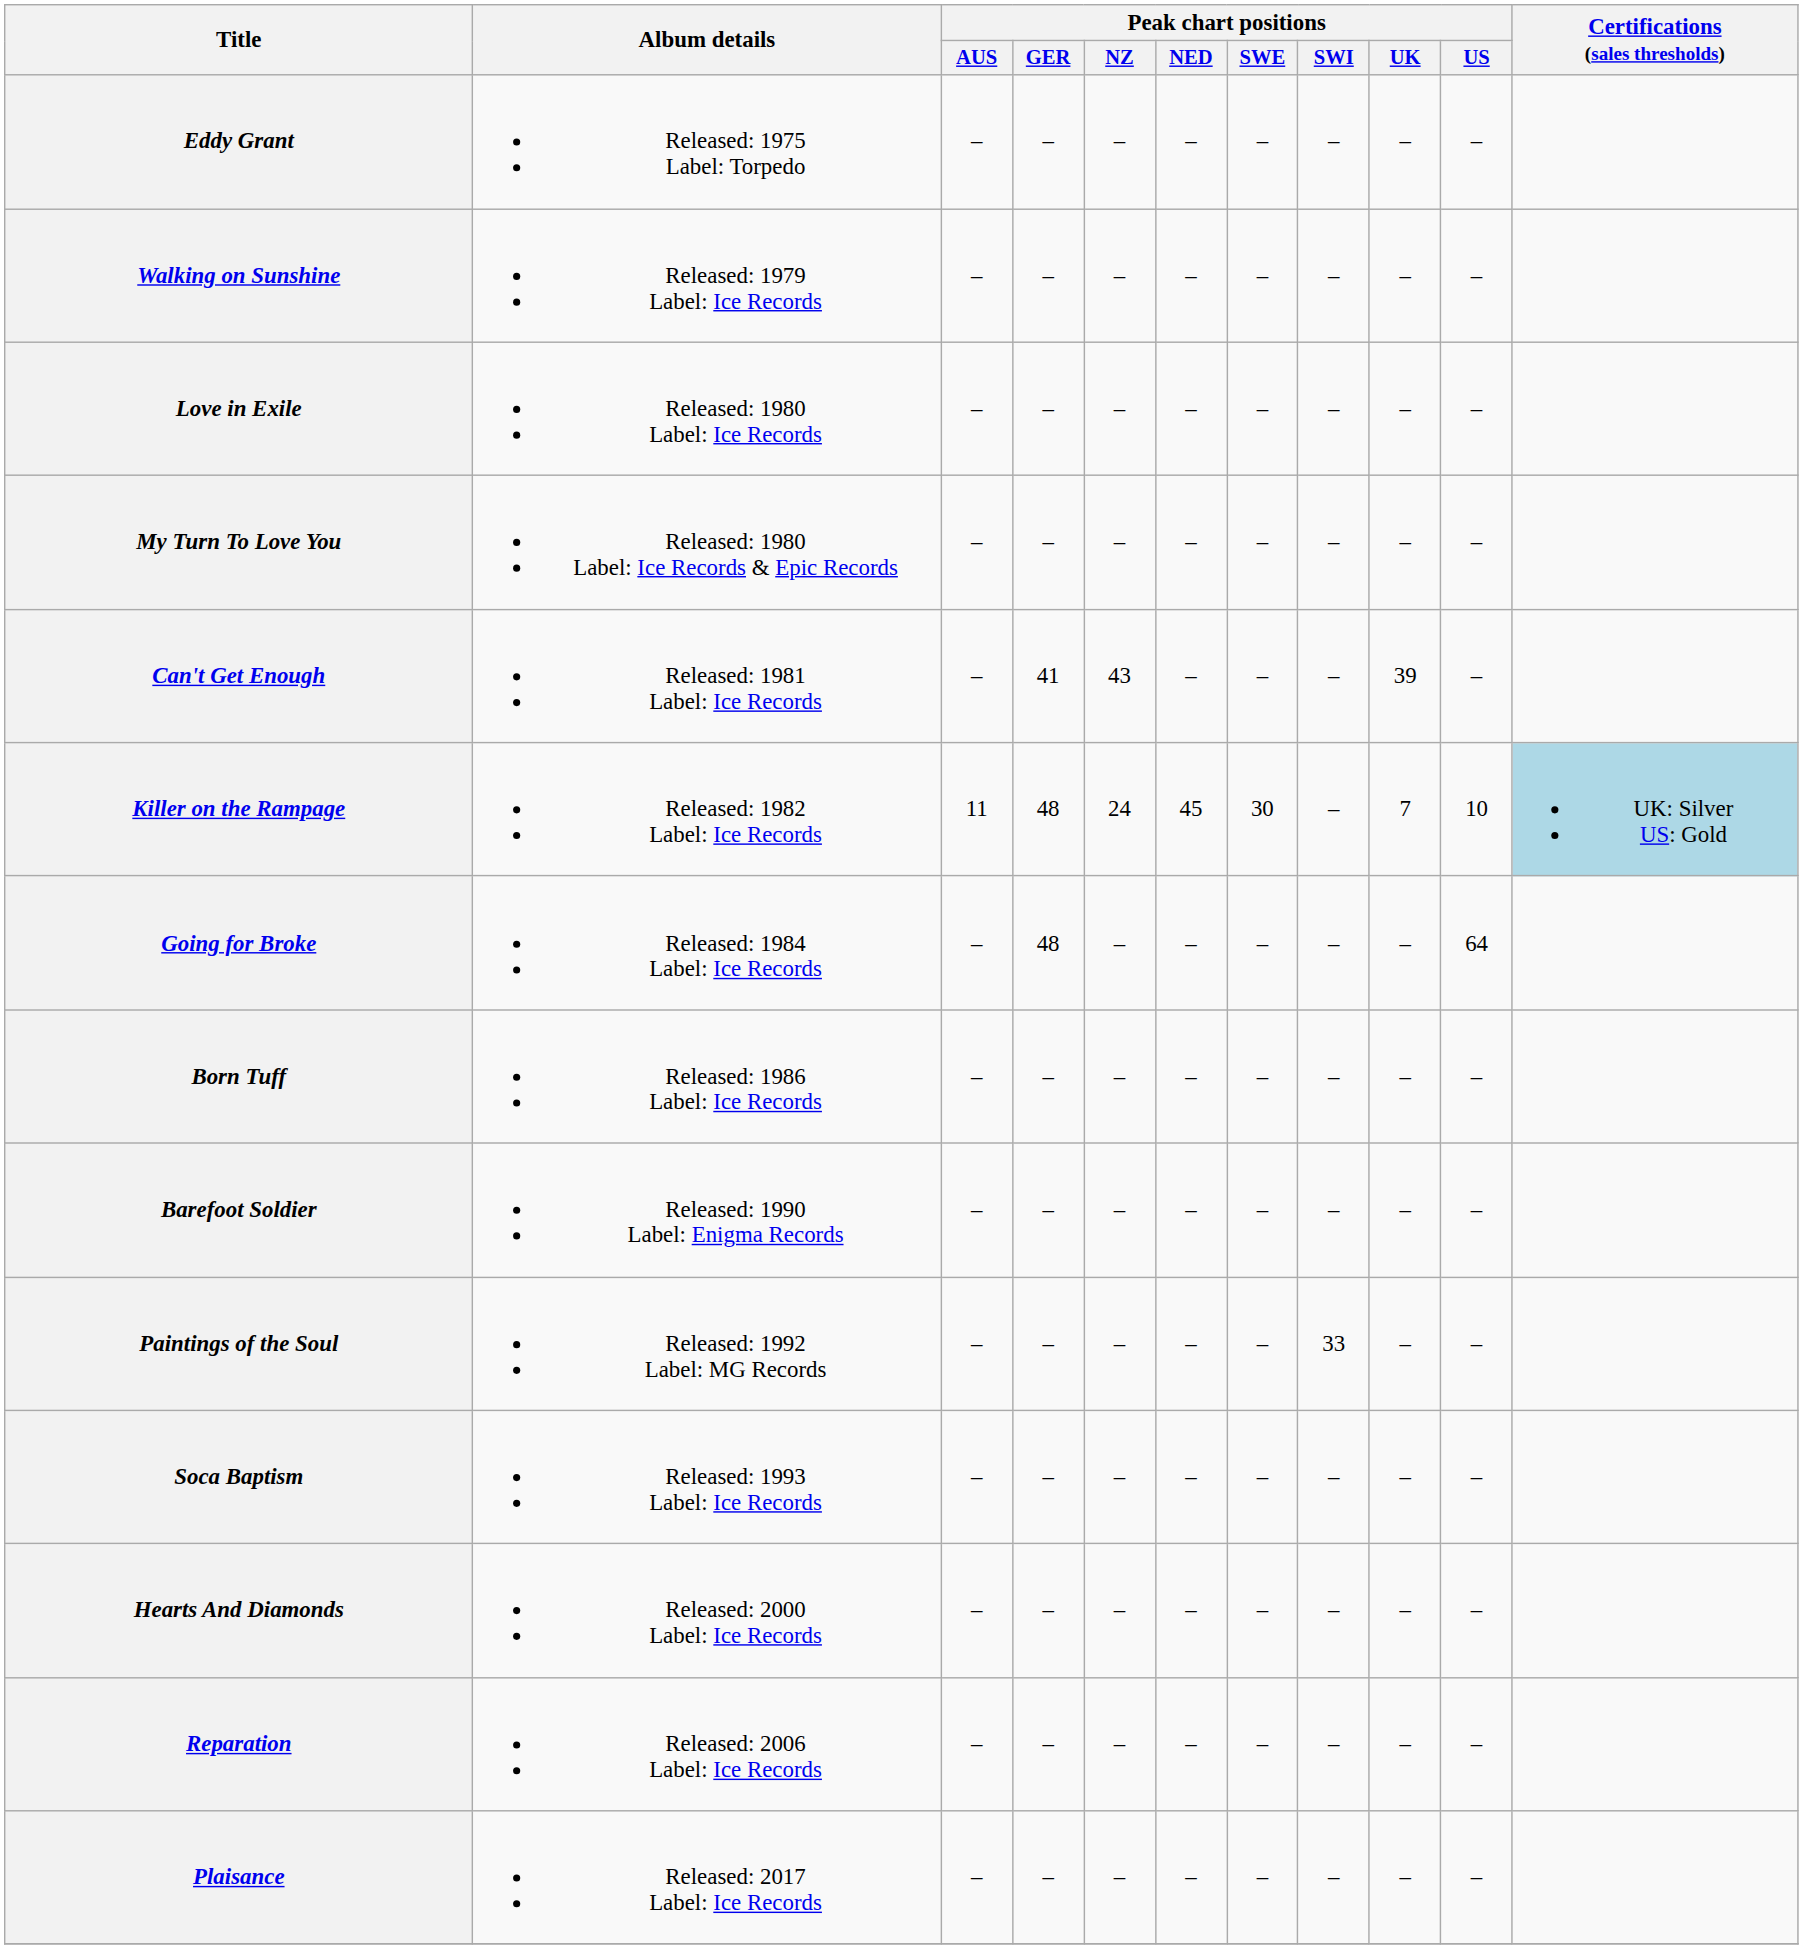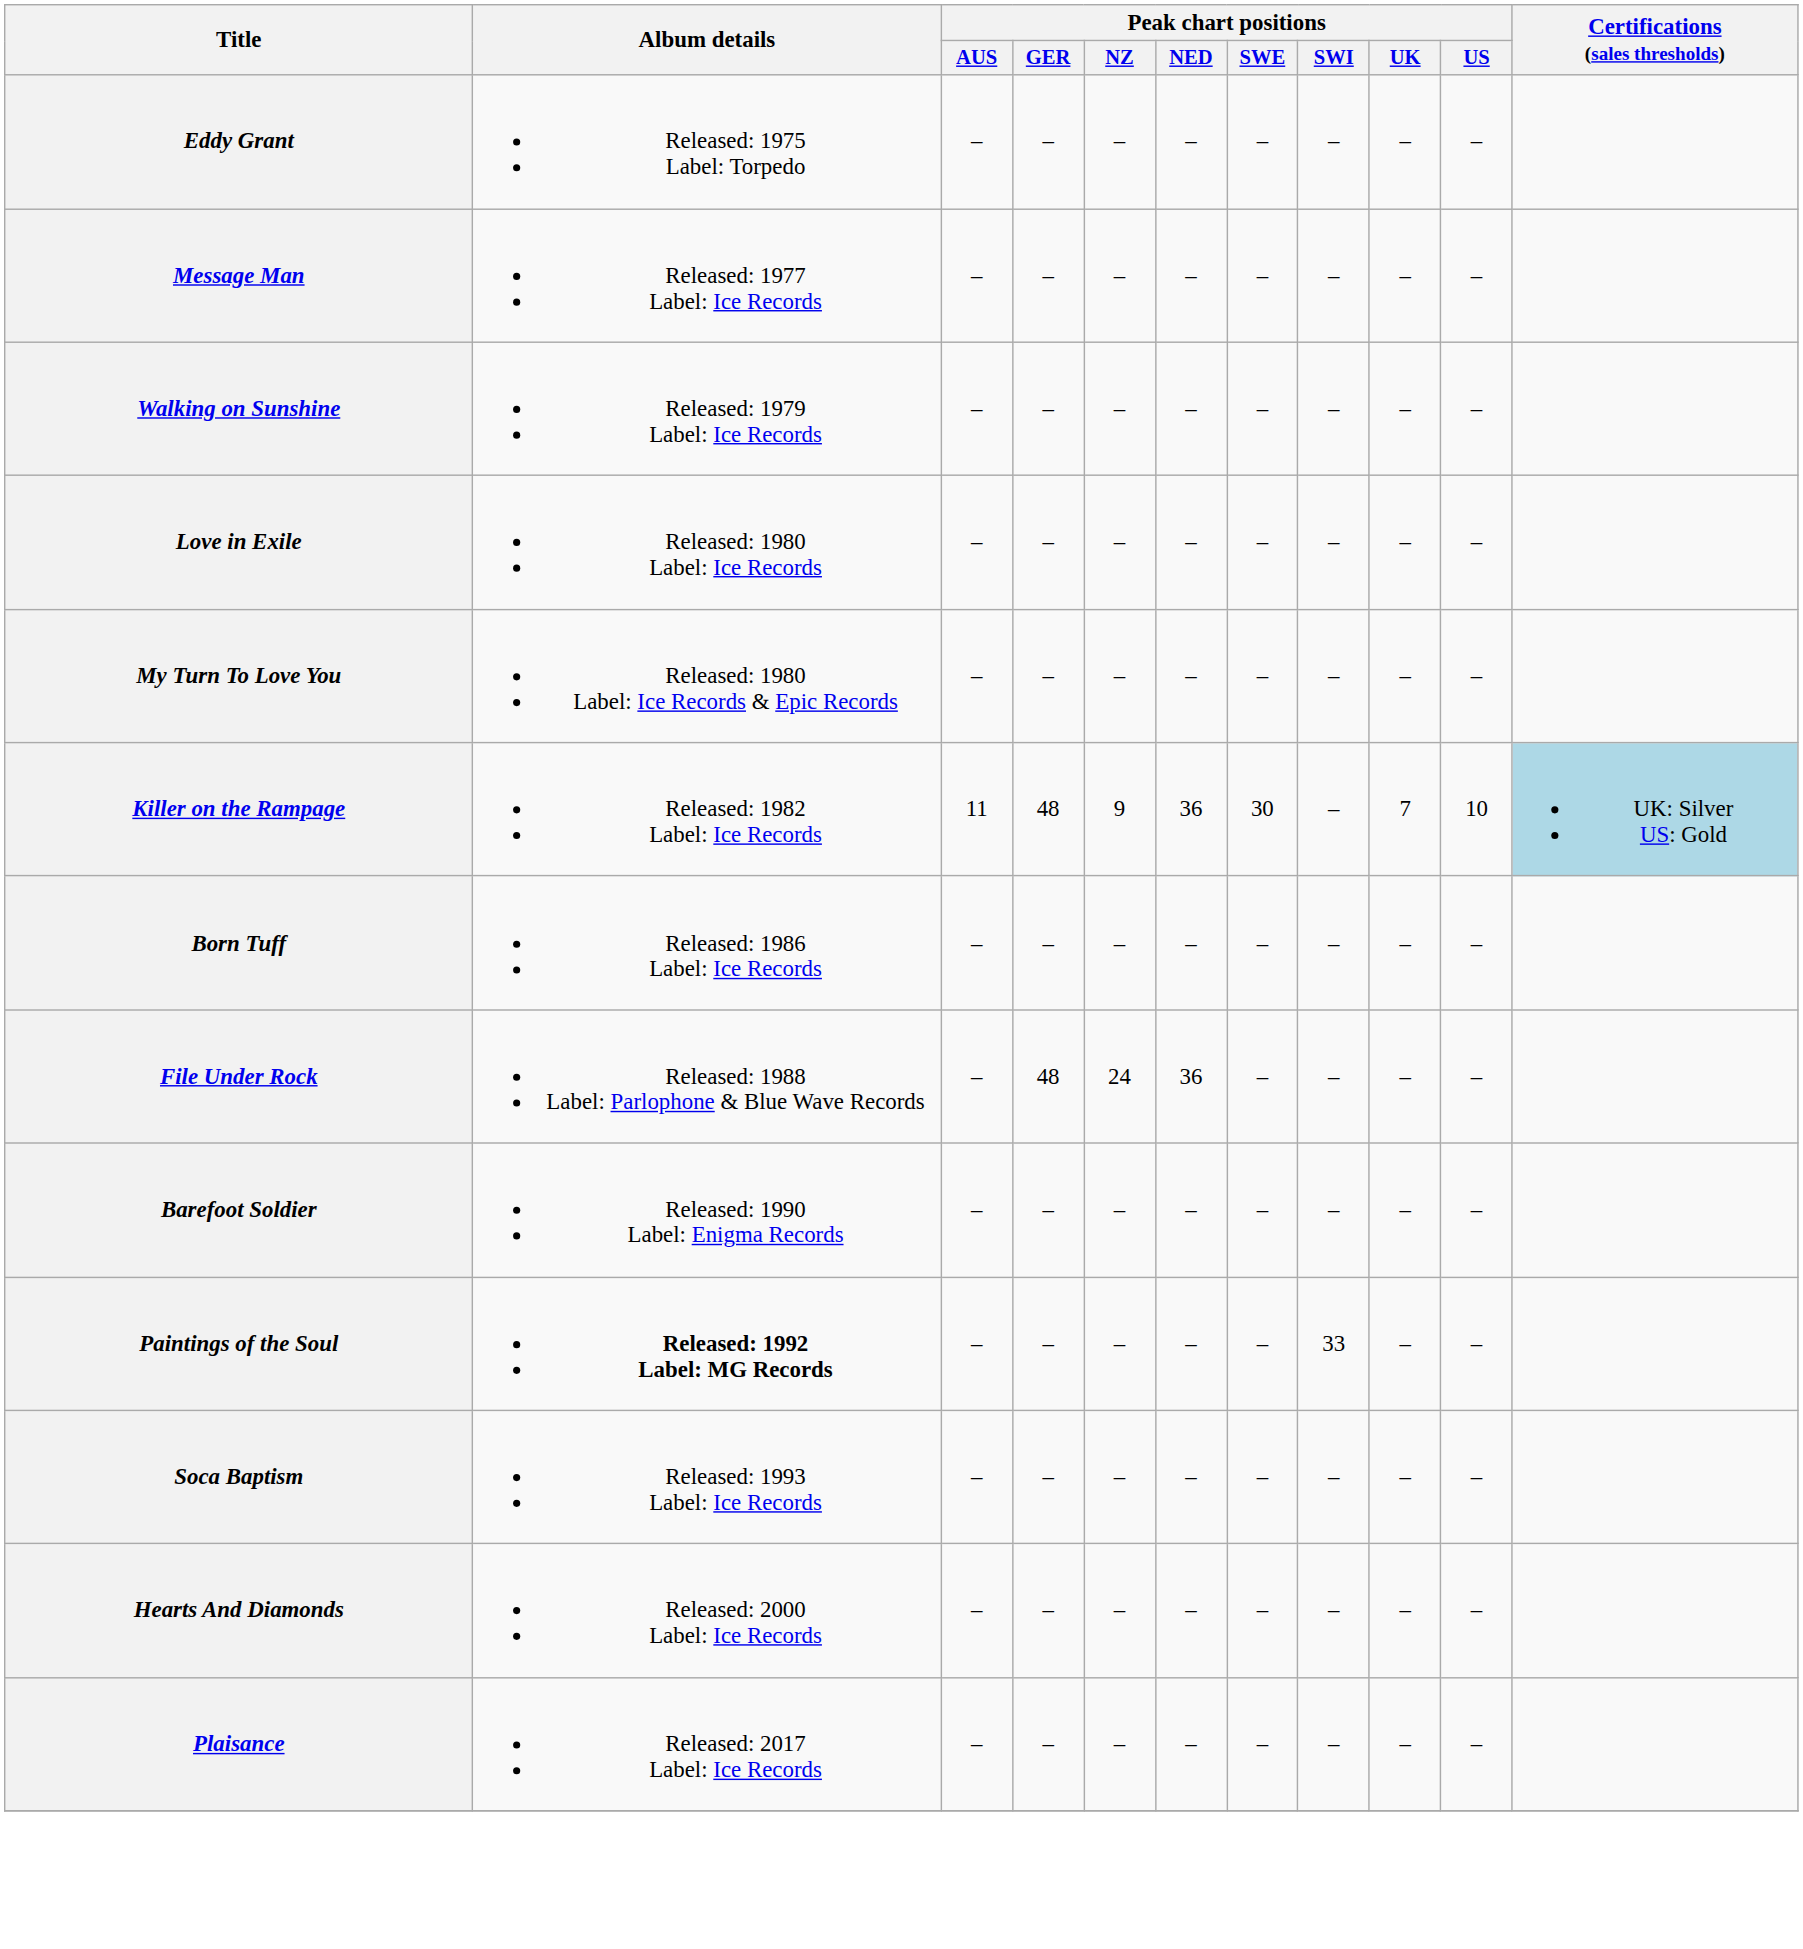 <table class="wikitable plainrowheaders" style="text-align:center;" border="1">
 <tr>
 <th scope="col" rowspan="2" style="width:20em;">Title</th>
 <th scope="col" rowspan="2" style="width:20em;">Album details</th>
 <th scope="col" colspan="8">Peak chart positions</th>
 <th rowspan="2" style="width:12em;"><a href='#'>Certifications</a><br><small>(<a href='#'>sales thresholds</a>)</small></th>
 </tr>
 <tr>
 <th scope="col" style="width:3em;font-size:90%;"><a href='#'>AUS</a><br></th>
 <th scope="col" style="width:3em;font-size:90%;"><a href='#'>GER</a><br></th>
 <th scope="col" style="width:3em;font-size:90%;"><a href='#'>NZ</a><br></th>
 <th scope="col" style="width:3em;font-size:90%;"><a href='#'>NED</a><br></th>
 <th scope="col" style="width:3em;font-size:90%;"><a href='#'>SWE</a><br></th>
 <th scope="col" style="width:3em;font-size:90%;"><a href='#'>SWI</a><br></th>
 <th scope="col" style="width:3em;font-size:90%;"><a href='#'>UK</a><br></th>
 <th scope="col" style="width:3em;font-size:90%;"><a href='#'>US</a><br></th>
 </tr>
 <tr>
 <th scope="row"><em>Eddy Grant</em><br></th>
 <td><br><ul><li>Released: 1975</li><li>Label: Torpedo</li></ul></td>
+<td align="center">–</td>
+<td align="center">–</td>
+<td align="center">–</td>
+<td align="center">–</td>
+<td align="center">–</td>
+<td align="center">–</td>
+<td align="center">–</td>
+<td align="center">–</td>
+<td></td>
+</tr>
+<tr>
+<th scope="row"><em><a href='#'>Message Man</a></em><br></th>
+<td><br><ul><li>Released: 1977</li><li>Label: <a href='#'>Ice Records</a></li></ul></td>
 <td align="center">–</td>
 <td align="center">–</td>
 <td align="center">–</td>
 <td align="center">–</td>
 <td align="center">–</td>
 <td align="center">–</td>
 <td align="center">–</td>
 <td align="center">–</td>
 <td></td>
 </tr>
 <tr>
 <th scope="row"><em><a href='#'>Walking on Sunshine</a></em><br></th>
 <td><br><ul><li>Released: 1979</li><li>Label: <a href='#'>Ice Records</a></li></ul></td>
 <td align="center">–</td>
 <td align="center">–</td>
 <td align="center">–</td>
 <td align="center">–</td>
 <td align="center">–</td>
 <td align="center">–</td>
 <td align="center">–</td>
 <td align="center">–</td>
 <td></td>
 </tr>
 <tr>
 <th scope="row"><em>Love in Exile</em><br></th>
 <td><br><ul><li>Released: 1980</li><li>Label: <a href='#'>Ice Records</a></li></ul></td>
 <td align="center">–</td>
 <td align="center">–</td>
 <td align="center">–</td>
 <td align="center">–</td>
 <td align="center">–</td>
 <td align="center">–</td>
 <td align="center">–</td>
 <td align="center">–</td>
 <td></td>
 </tr>
 <tr>
 <th scope="row"><em>My Turn To Love You</em><br></th>
 <td><br><ul><li>Released: 1980</li><li>Label: <a href='#'>Ice Records</a> & <a href='#'>Epic Records</a></li></ul></td>
 <td align="center">–</td>
 <td align="center">–</td>
 <td align="center">–</td>
 <td align="center">–</td>
 <td align="center">–</td>
 <td align="center">–</td>
 <td align="center">–</td>
 <td align="center">–</td>
 <td></td>
 </tr>
 <tr>
-<th scope="row"><em><a href='#'>Can't Get Enough</a></em><br></th>
-<td><br><ul><li>Released: 1981</li><li>Label: <a href='#'>Ice Records</a></li></ul></td>
-<td align="center">–</td>
-<td align="center">41</td>
-<td align="center">43</td>
-<td align="center">–</td>
-<td align="center">–</td>
-<td align="center">–</td>
-<td align="center">39</td>
-<td align="center">–</td>
-<td></td>
-</tr>
-<tr>
 <th scope="row"><em><a href='#'>Killer on the Rampage</a></em><br></th>
 <td><br><ul><li>Released: 1982</li><li>Label: <a href='#'>Ice Records</a></li></ul></td>
 <td align="center">11</td>
 <td align="center">48</td>
-<td align="center">24</td>
-<td align="center">45</td>
+<td align="center">9</td>
+<td align="center">36</td>
 <td align="center">30</td>
 <td align="center">–</td>
 <td align="center">7</td>
 <td align="center">10</td>
 <td style="background: lightblue;"><br><ul><li>UK: Silver</li><li><a href='#'>US</a>: Gold</li></ul></td>
-</tr>
-<tr>
-<th scope="row"><em><a href='#'>Going for Broke</a></em><br></th>
-<td><br><ul><li>Released: 1984</li><li>Label: <a href='#'>Ice Records</a></li></ul></td>
-<td align="center">–</td>
-<td align="center">48</td>
-<td align="center">–</td>
-<td align="center">–</td>
-<td align="center">–</td>
-<td align="center">–</td>
-<td align="center">–</td>
-<td align="center">64</td>
-<td></td>
 </tr>
 <tr>
 <th scope="row"><em>Born Tuff</em><br></th>
 <td><br><ul><li>Released: 1986</li><li>Label: <a href='#'>Ice Records</a></li></ul></td>
 <td align="center">–</td>
 <td align="center">–</td>
 <td align="center">–</td>
 <td align="center">–</td>
+<td align="center">–</td>
+<td align="center">–</td>
+<td align="center">–</td>
+<td align="center">–</td>
+<td></td>
+</tr>
+<tr>
+<th scope="row"><em><a href='#'>File Under Rock</a></em><br></th>
+<td><br><ul><li>Released: 1988</li><li>Label: <a href='#'>Parlophone</a> & Blue Wave Records</li></ul></td>
+<td align="center">–</td>
+<td align="center">48</td>
+<td align="center">24</td>
+<td align="center">36</td>
 <td align="center">–</td>
 <td align="center">–</td>
 <td align="center">–</td>
 <td align="center">–</td>
 <td></td>
 </tr>
 <tr>
 <th scope="row"><em>Barefoot Soldier</em><br></th>
 <td><br><ul><li>Released: 1990</li><li>Label: <a href='#'>Enigma Records</a></li></ul></td>
 <td align="center">–</td>
 <td align="center">–</td>
 <td align="center">–</td>
 <td align="center">–</td>
 <td align="center">–</td>
 <td align="center">–</td>
 <td align="center">–</td>
 <td align="center">–</td>
 <td></td>
 </tr>
 <tr>
 <th scope="row"><em>Paintings of the Soul</em><br></th>
-<td><br><ul><li>Released: 1992</li><li>Label: MG Records</li></ul></td>
+<td><strong><br><ul><li>Released: 1992</li><li>Label: MG Records</li></ul></strong></td>
 <td align="center">–</td>
 <td align="center">–</td>
 <td align="center">–</td>
 <td align="center">–</td>
 <td align="center">–</td>
 <td align="center">33</td>
 <td align="center">–</td>
 <td align="center">–</td>
 <td></td>
 </tr>
 <tr>
 <th scope="row"><em>Soca Baptism</em><br></th>
 <td><br><ul><li>Released: 1993</li><li>Label: <a href='#'>Ice Records</a></li></ul></td>
 <td align="center">–</td>
 <td align="center">–</td>
 <td align="center">–</td>
 <td align="center">–</td>
 <td align="center">–</td>
 <td align="center">–</td>
 <td align="center">–</td>
 <td align="center">–</td>
 <td></td>
 </tr>
 <tr>
 <th scope="row"><em>Hearts And Diamonds</em><br></th>
 <td><br><ul><li>Released: 2000</li><li>Label: <a href='#'>Ice Records</a></li></ul></td>
 <td align="center">–</td>
 <td align="center">–</td>
 <td align="center">–</td>
 <td align="center">–</td>
 <td align="center">–</td>
 <td align="center">–</td>
 <td align="center">–</td>
 <td align="center">–</td>
 <td></td>
 </tr>
 <tr>
-<th scope="row"><em><a href='#'>Reparation</a></em><br></th>
-<td><br><ul><li>Released: 2006</li><li>Label: <a href='#'>Ice Records</a></li></ul></td>
-<td align="center">–</td>
-<td align="center">–</td>
-<td align="center">–</td>
-<td align="center">–</td>
-<td align="center">–</td>
-<td align="center">–</td>
-<td align="center">–</td>
-<td align="center">–</td>
-<td></td>
-</tr>
-<tr>
 <th scope="row"><em><a href='#'>Plaisance</a></em><br></th>
 <td><br><ul><li>Released: 2017</li><li>Label: <a href='#'>Ice Records</a></li></ul></td>
 <td align="center">–</td>
 <td align="center">–</td>
 <td align="center">–</td>
 <td align="center">–</td>
 <td align="center">–</td>
 <td align="center">–</td>
 <td align="center">–</td>
 <td align="center">–</td>
 <td></td>
 </tr>
 <tr>
 </tr>
 </table>
